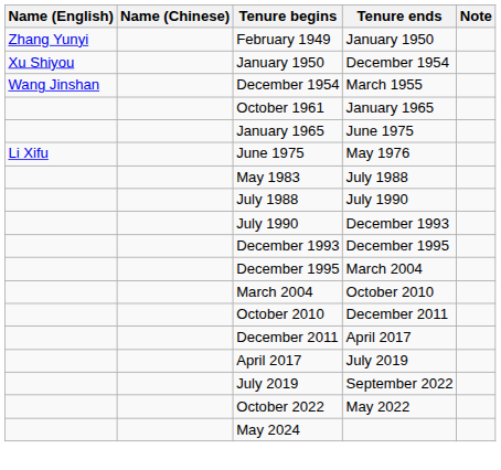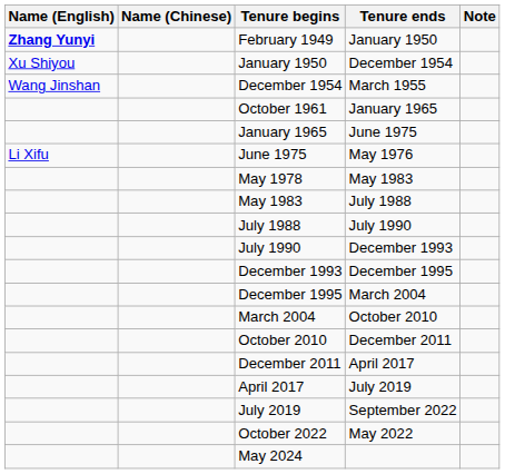 <table class="wikitable">
 <tr>
 <th>Name (English)</th>
 <th>Name (Chinese)</th>
 <th>Tenure begins</th>
 <th>Tenure ends</th>
 <th>Note</th>
 </tr>
 <tr>
-<td><a href='#'>Zhang Yunyi</a></td>
+<td><strong><a href='#'>Zhang Yunyi</a></strong></td>
 <td></td>
 <td>February 1949</td>
 <td>January 1950</td>
 <td></td>
 </tr>
 <tr>
 <td><a href='#'>Xu Shiyou</a></td>
 <td></td>
 <td>January 1950</td>
 <td>December 1954</td>
 <td></td>
 </tr>
 <tr>
 <td><a href='#'>Wang Jinshan</a></td>
 <td></td>
 <td>December 1954</td>
 <td>March 1955</td>
 <td></td>
 </tr>
 <tr>
 <td></td>
 <td></td>
 <td>October 1961</td>
 <td>January 1965</td>
 <td></td>
 </tr>
 <tr>
 <td></td>
 <td></td>
 <td>January 1965</td>
 <td>June 1975</td>
 <td></td>
 </tr>
 <tr>
 <td><a href='#'>Li Xifu</a></td>
 <td></td>
 <td>June 1975</td>
 <td>May 1976</td>
+<td></td>
+</tr>
+<tr>
+<td></td>
+<td></td>
+<td>May 1978</td>
+<td>May 1983</td>
 <td></td>
 </tr>
 <tr>
 <td></td>
 <td></td>
 <td>May 1983</td>
 <td>July 1988</td>
 <td></td>
 </tr>
 <tr>
 <td></td>
 <td></td>
 <td>July 1988</td>
 <td>July 1990</td>
 <td></td>
 </tr>
 <tr>
 <td></td>
 <td></td>
 <td>July 1990</td>
 <td>December 1993</td>
 <td></td>
 </tr>
 <tr>
 <td></td>
 <td></td>
 <td>December 1993</td>
 <td>December 1995</td>
 <td></td>
 </tr>
 <tr>
 <td></td>
 <td></td>
 <td>December 1995</td>
 <td>March 2004</td>
 <td></td>
 </tr>
 <tr>
 <td></td>
 <td></td>
 <td>March 2004</td>
 <td>October 2010</td>
 <td></td>
 </tr>
 <tr>
 <td></td>
 <td></td>
 <td>October 2010</td>
 <td>December 2011</td>
 <td></td>
 </tr>
 <tr>
 <td></td>
 <td></td>
 <td>December 2011</td>
 <td>April 2017</td>
 <td></td>
 </tr>
 <tr>
 <td></td>
 <td></td>
 <td>April 2017</td>
 <td>July 2019</td>
 <td></td>
 </tr>
 <tr>
 <td></td>
 <td></td>
 <td>July 2019</td>
 <td>September 2022</td>
 <td></td>
 </tr>
 <tr>
 <td></td>
 <td></td>
 <td>October 2022</td>
 <td>May 2022</td>
 <td></td>
 </tr>
 <tr>
 <td></td>
 <td></td>
 <td>May 2024</td>
 <td></td>
 <td></td>
 </tr>
 </table>
